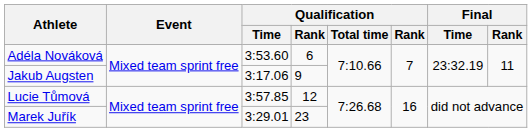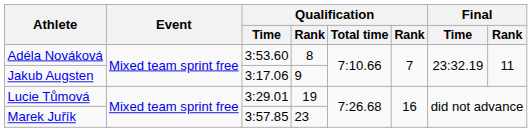 <table class="wikitable" style="font-size:90%">
 <tr>
 <th rowspan="2">Athlete</th>
 <th rowspan="2">Event</th>
 <th colspan="4">Qualification</th>
 <th colspan="2">Final</th>
 </tr>
 <tr style="font-size:95%">
 <th>Time</th>
 <th>Rank</th>
 <th>Total time</th>
 <th>Rank</th>
 <th>Time</th>
 <th>Rank</th>
 </tr>
 <tr align="center">
 <td align=left><a href='#'>Adéla Nováková</a></td>
 <td rowspan="2" align="left"><a href='#'>Mixed team sprint free</a></td>
 <td>3:53.60</td>
-<td>6</td>
+<td>8</td>
 <td rowspan="2">7:10.66</td>
 <td rowspan="2">7</td>
 <td rowspan="2">23:32.19</td>
 <td rowspan="2">11</td>
 </tr>
 <tr>
 <td><a href='#'>Jakub Augsten</a></td>
 <td>3:17.06</td>
 <td>9</td>
 </tr>
 <tr align="center">
 <td align="left"><a href='#'>Lucie Tůmová</a></td>
 <td rowspan="2" align="left"><a href='#'>Mixed team sprint free</a></td>
-<td>3:57.85</td>
-<td>12</td>
+<td>3:29.01</td>
+<td>19</td>
 <td rowspan="2">7:26.68</td>
 <td rowspan="2">16</td>
 <td colspan="2" rowspan="2">did not advance</td>
 </tr>
 <tr>
 <td><a href='#'>Marek Juřík</a></td>
-<td>3:29.01</td>
+<td>3:57.85</td>
 <td>23</td>
 </tr>
 </table>
